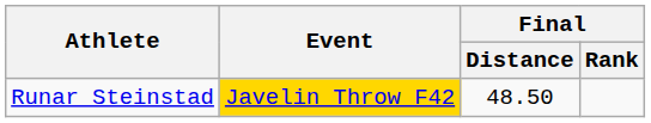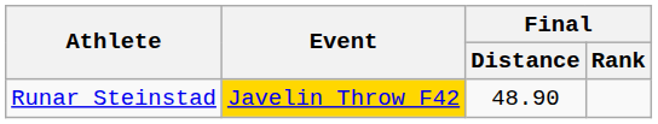 <table class="wikitable">
 <tr>
 <th rowspan="2">Athlete</th>
 <th rowspan="2">Event</th>
 <th colspan="2">Final</th>
 </tr>
 <tr>
 <th>Distance</th>
 <th>Rank</th>
 </tr>
 <tr align=center>
 <td align=left><a href='#'>Runar Steinstad</a></td>
 <td align=left style="background: gold;"><a href='#'>Javelin Throw F42</a></td>
-<td>48.50</td>
+<td>48.90</td>
 <td></td>
 </tr>
 </table>
